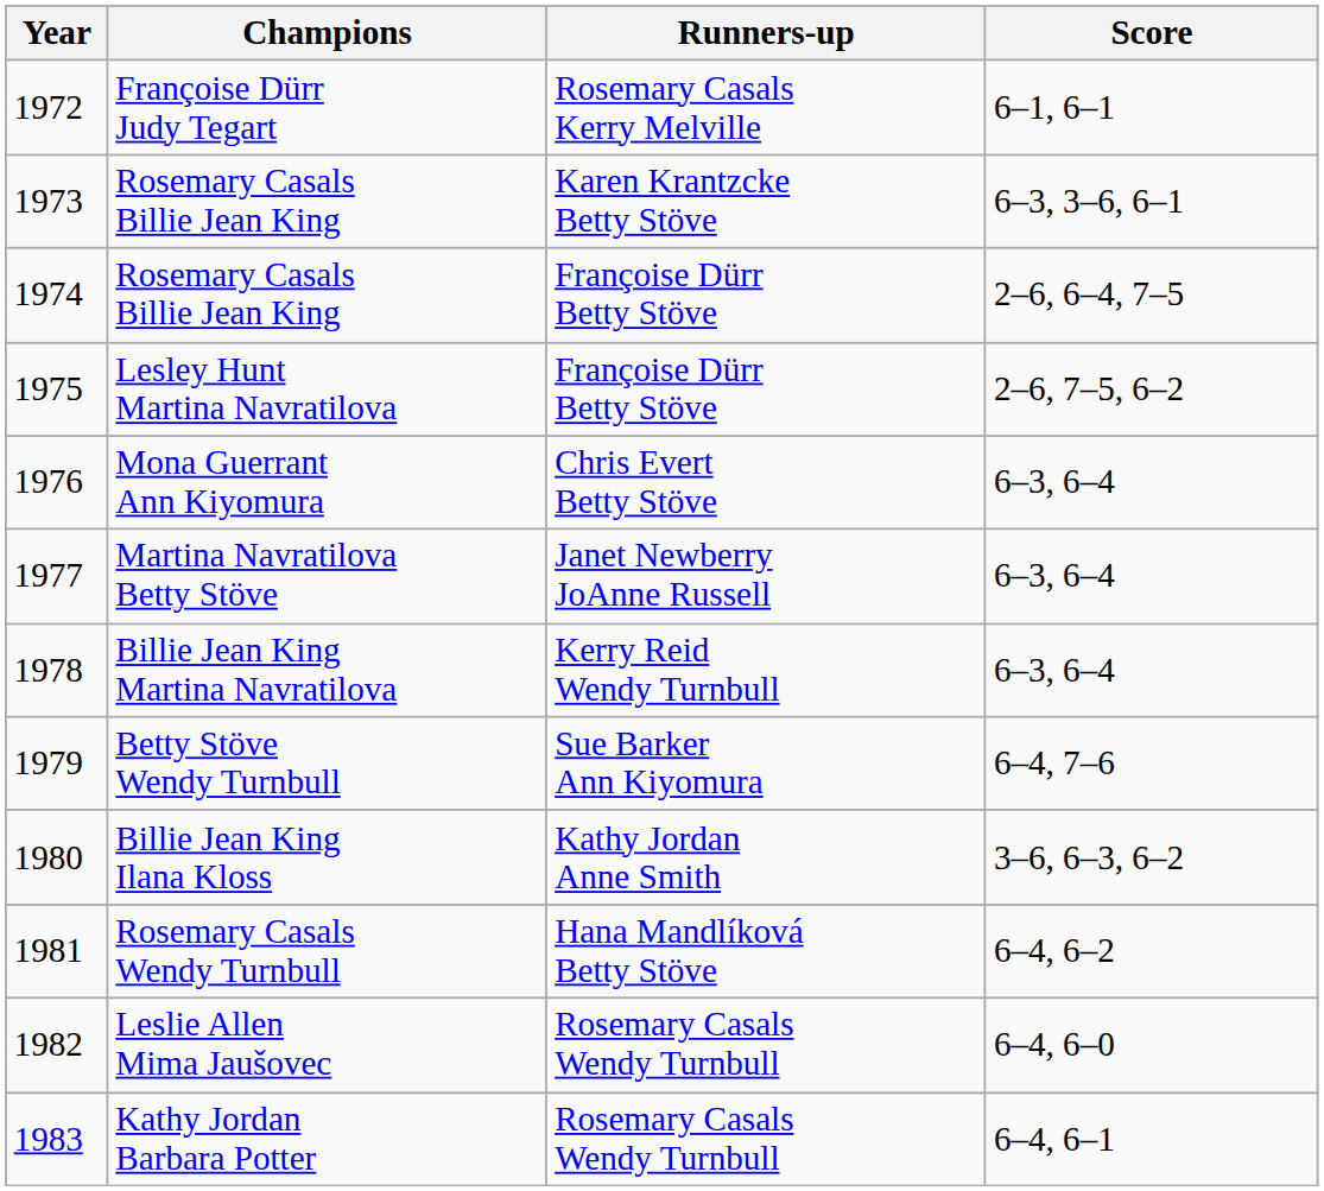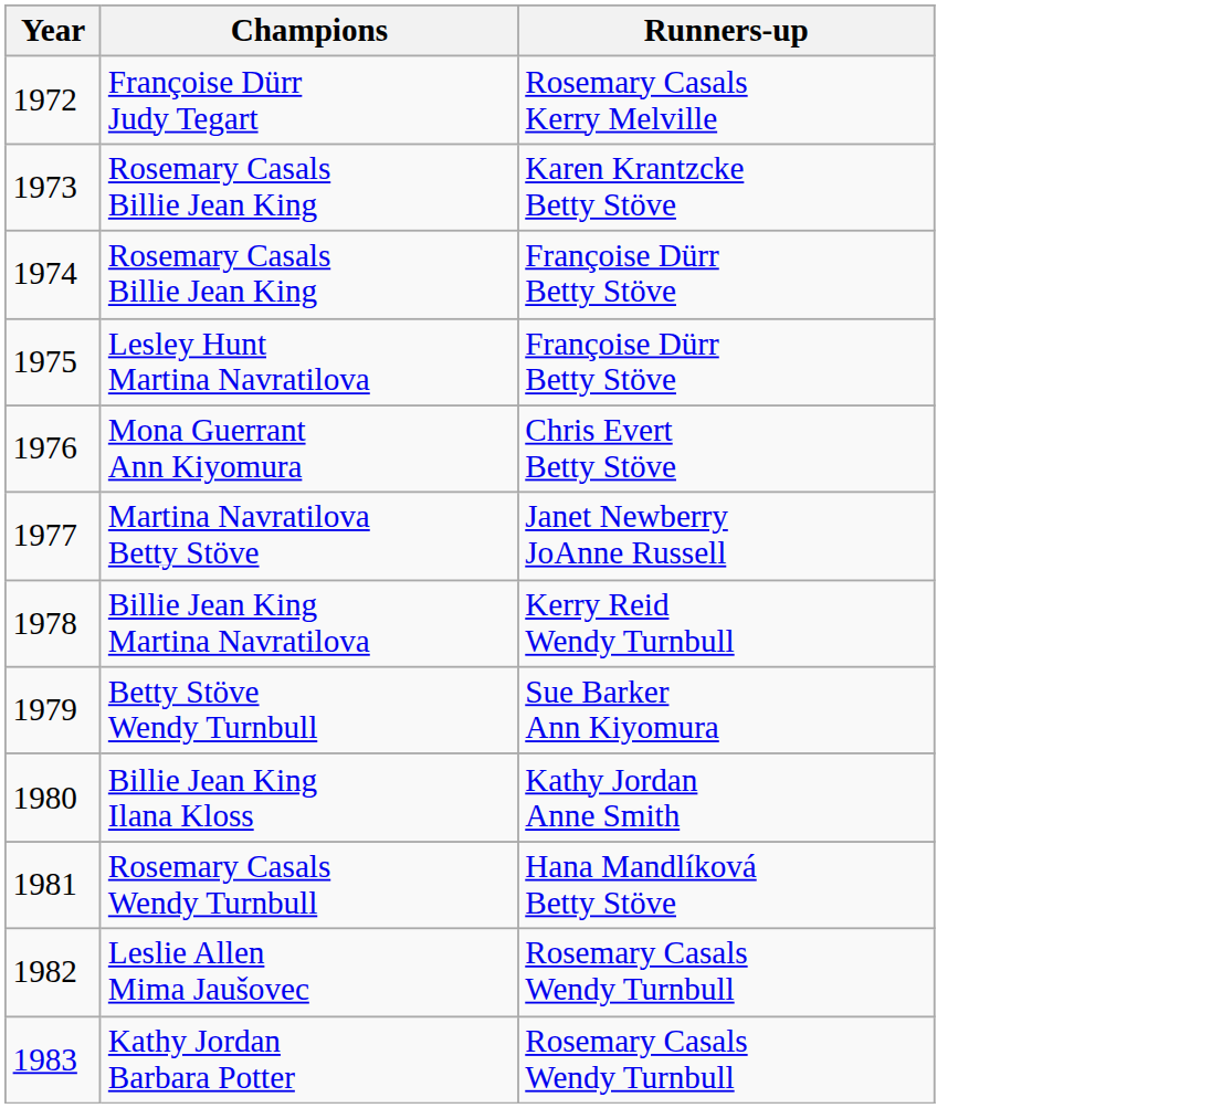 <table class="sortable wikitable">
 <tr>
 <th style="width:40px">Year</th>
 <th style="width:200px">Champions</th>
 <th style="width:200px">Runners-up</th>
-<th style="width:150px" class="unsortable">Score</th>
 </tr>
 <tr>
 <td>1972</td>
 <td> <a href='#'>Françoise Dürr</a> <br>  <a href='#'>Judy Tegart</a></td>
 <td> <a href='#'>Rosemary Casals</a> <br>  <a href='#'>Kerry Melville</a></td>
-<td>6–1, 6–1</td>
 </tr>
 <tr>
 <td>1973</td>
 <td> <a href='#'>Rosemary Casals</a> <br>  <a href='#'>Billie Jean King</a></td>
 <td> <a href='#'>Karen Krantzcke</a> <br>  <a href='#'>Betty Stöve</a></td>
-<td>6–3, 3–6, 6–1</td>
 </tr>
 <tr>
 <td>1974</td>
 <td> <a href='#'>Rosemary Casals</a> <br>  <a href='#'>Billie Jean King</a></td>
 <td> <a href='#'>Françoise Dürr</a> <br>  <a href='#'>Betty Stöve</a></td>
-<td>2–6, 6–4, 7–5</td>
 </tr>
 <tr>
 <td>1975</td>
 <td> <a href='#'>Lesley Hunt</a> <br>  <a href='#'>Martina Navratilova</a></td>
 <td> <a href='#'>Françoise Dürr</a> <br>  <a href='#'>Betty Stöve</a></td>
-<td>2–6, 7–5, 6–2</td>
 </tr>
 <tr>
 <td>1976</td>
 <td> <a href='#'>Mona Guerrant</a> <br>  <a href='#'>Ann Kiyomura</a></td>
 <td> <a href='#'>Chris Evert</a> <br>  <a href='#'>Betty Stöve</a></td>
-<td>6–3, 6–4</td>
 </tr>
 <tr>
 <td>1977</td>
 <td> <a href='#'>Martina Navratilova</a> <br>  <a href='#'>Betty Stöve</a></td>
 <td> <a href='#'>Janet Newberry</a> <br>  <a href='#'>JoAnne Russell</a></td>
-<td>6–3, 6–4</td>
 </tr>
 <tr>
 <td>1978</td>
 <td> <a href='#'>Billie Jean King</a> <br>  <a href='#'>Martina Navratilova</a></td>
 <td> <a href='#'>Kerry Reid</a> <br>  <a href='#'>Wendy Turnbull</a></td>
-<td>6–3, 6–4</td>
 </tr>
 <tr>
 <td>1979</td>
 <td> <a href='#'>Betty Stöve</a> <br>  <a href='#'>Wendy Turnbull</a></td>
 <td> <a href='#'>Sue Barker</a> <br>  <a href='#'>Ann Kiyomura</a></td>
-<td>6–4, 7–6</td>
 </tr>
 <tr>
 <td>1980</td>
 <td> <a href='#'>Billie Jean King</a> <br>  <a href='#'>Ilana Kloss</a></td>
 <td> <a href='#'>Kathy Jordan</a> <br>  <a href='#'>Anne Smith</a></td>
-<td>3–6, 6–3, 6–2</td>
 </tr>
 <tr>
 <td>1981</td>
 <td> <a href='#'>Rosemary Casals</a> <br>  <a href='#'>Wendy Turnbull</a></td>
 <td> <a href='#'>Hana Mandlíková</a> <br>  <a href='#'>Betty Stöve</a></td>
-<td>6–4, 6–2</td>
 </tr>
 <tr>
 <td>1982</td>
 <td> <a href='#'>Leslie Allen</a> <br>  <a href='#'>Mima Jaušovec</a></td>
 <td> <a href='#'>Rosemary Casals</a> <br>  <a href='#'>Wendy Turnbull</a></td>
-<td>6–4, 6–0</td>
 </tr>
 <tr>
 <td><a href='#'>1983</a></td>
 <td> <a href='#'>Kathy Jordan</a> <br>  <a href='#'>Barbara Potter</a></td>
 <td> <a href='#'>Rosemary Casals</a> <br>  <a href='#'>Wendy Turnbull</a></td>
-<td>6–4, 6–1</td>
 </tr>
 </table>
